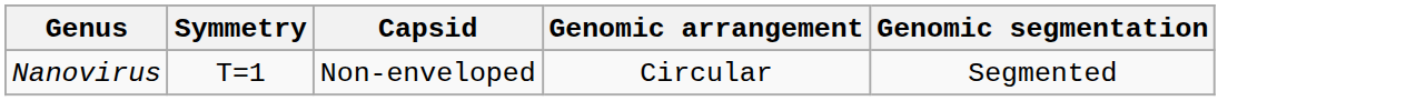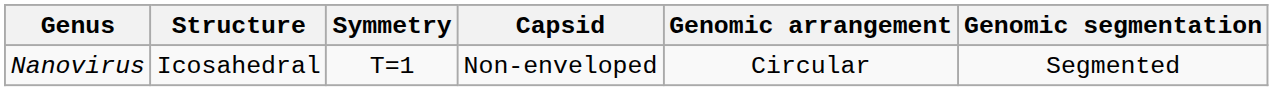 <table class="wikitable sortable" style="text-align:center">
 <tr>
 <th>Genus</th>
+<th>Structure</th>
 <th>Symmetry</th>
 <th>Capsid</th>
 <th>Genomic arrangement</th>
 <th>Genomic segmentation</th>
 </tr>
 <tr>
 <td><em>Nanovirus</em></td>
+<td>Icosahedral</td>
 <td>T=1</td>
 <td>Non-enveloped</td>
 <td>Circular</td>
 <td>Segmented</td>
 </tr>
 </table>
